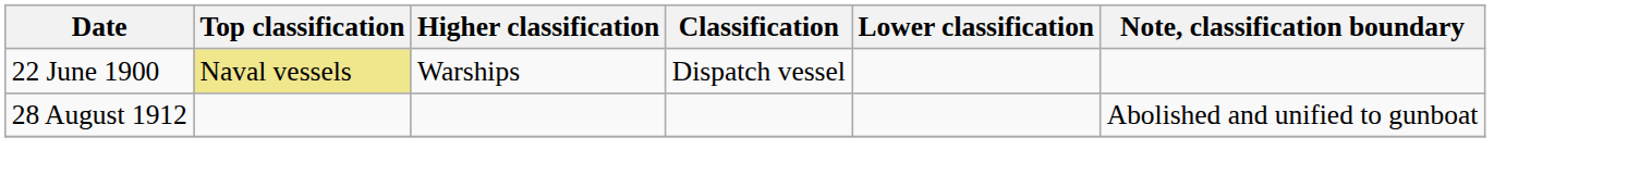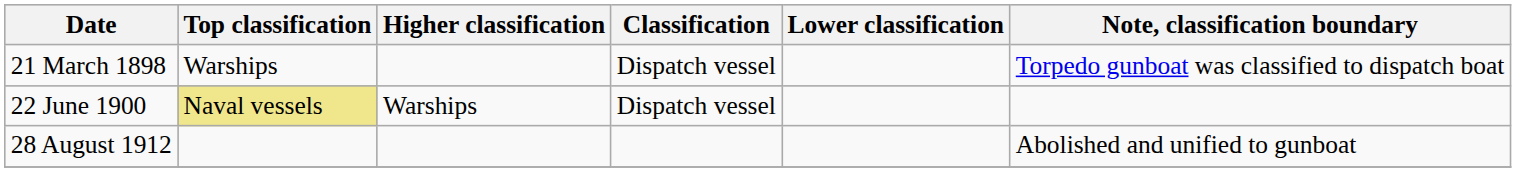 <table class="wikitable">
 <tr>
 <th>Date</th>
 <th>Top classification</th>
 <th>Higher classification</th>
 <th>Classification</th>
 <th>Lower classification</th>
 <th>Note, classification boundary</th>
+</tr>
+<tr>
+<td>21 March 1898</td>
+<td>Warships</td>
+<td></td>
+<td>Dispatch vessel</td>
+<td></td>
+<td><a href='#'>Torpedo gunboat</a> was classified to dispatch boat</td>
 </tr>
 <tr>
 <td>22 June 1900</td>
 <td style="background: khaki;">Naval vessels</td>
 <td>Warships</td>
 <td>Dispatch vessel</td>
 <td></td>
 <td></td>
 </tr>
 <tr>
 <td>28 August 1912</td>
 <td></td>
 <td></td>
 <td></td>
 <td></td>
 <td>Abolished and unified to gunboat</td>
 </tr>
 <tr>
 </tr>
 </table>
